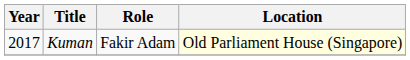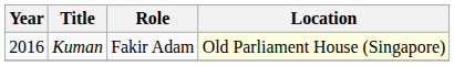 <table class="wikitable">
 <tr>
 <th>Year</th>
 <th>Title</th>
 <th>Role</th>
 <th>Location</th>
 </tr>
 <tr>
-<td>2017</td>
+<td>2016</td>
 <td><em>Kuman</em></td>
 <td>Fakir Adam</td>
 <td style="background: lightyellow;">Old Parliament House (Singapore)</td>
 </tr>
 <tr>
 </tr>
 </table>
